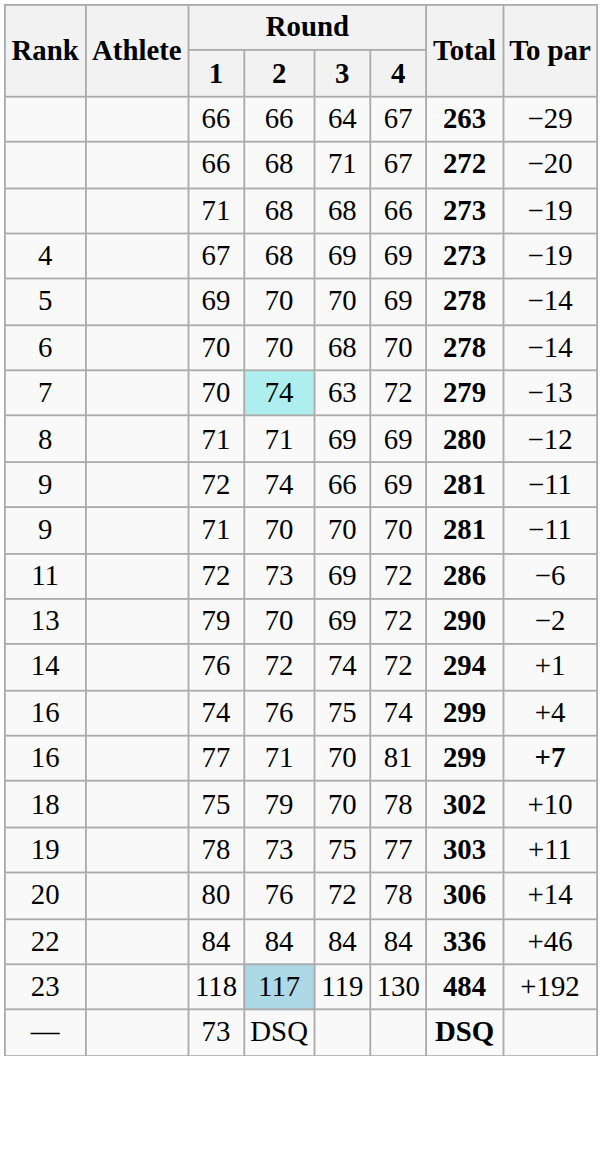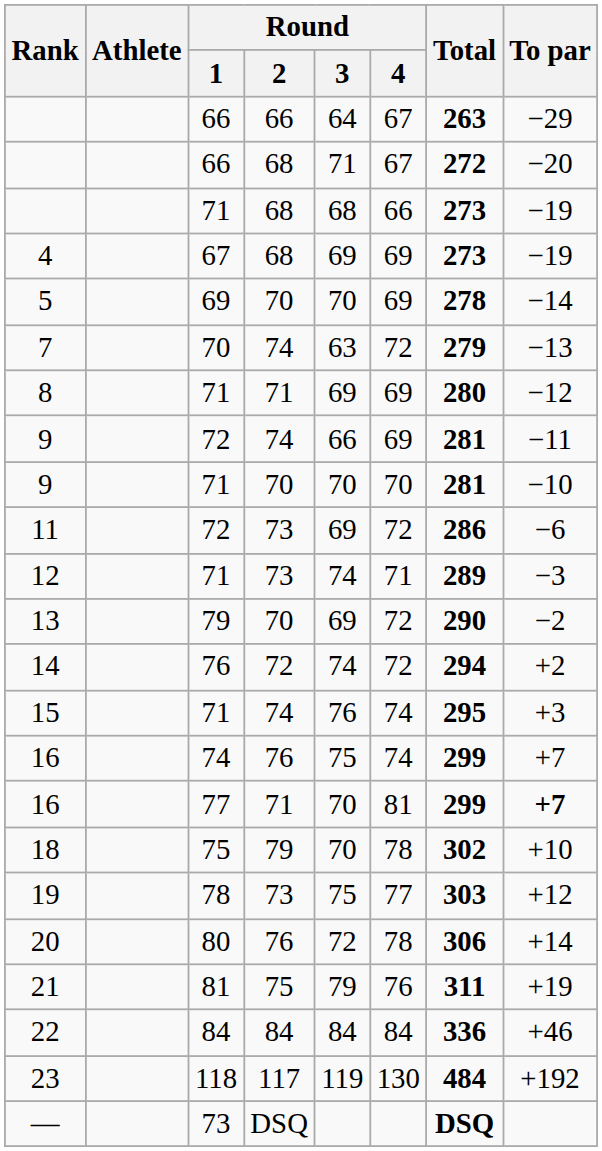 <table class=wikitable style="text-align:center">
 <tr>
 <th rowspan="2">Rank</th>
 <th rowspan="2">Athlete</th>
 <th colspan="4">Round</th>
 <th rowspan="2">Total</th>
 <th rowspan="2">To par</th>
 </tr>
 <tr>
 <th>1</th>
 <th>2</th>
 <th>3</th>
 <th>4</th>
 </tr>
 <tr>
 <td></td>
 <td align=left></td>
 <td>66</td>
 <td>66</td>
 <td>64</td>
 <td>67</td>
 <td><strong>263</strong></td>
 <td>−29</td>
 </tr>
 <tr>
 <td></td>
 <td align=left></td>
 <td>66</td>
 <td>68</td>
 <td>71</td>
 <td>67</td>
 <td><strong>272</strong></td>
 <td>−20</td>
 </tr>
 <tr>
 <td></td>
 <td align=left></td>
 <td>71</td>
 <td>68</td>
 <td>68</td>
 <td>66</td>
 <td><strong>273</strong></td>
 <td>−19</td>
 </tr>
 <tr>
 <td>4</td>
 <td align=left></td>
 <td>67</td>
 <td>68</td>
 <td>69</td>
 <td>69</td>
 <td><strong>273</strong></td>
 <td>−19</td>
 </tr>
 <tr>
 <td>5</td>
 <td align=left></td>
 <td>69</td>
 <td>70</td>
 <td>70</td>
 <td>69</td>
 <td><strong>278</strong></td>
 <td>−14</td>
 </tr>
 <tr>
-<td>6</td>
-<td align=left></td>
-<td>70</td>
-<td>70</td>
-<td>68</td>
-<td>70</td>
-<td><strong>278</strong></td>
-<td>−14</td>
-</tr>
-<tr>
 <td>7</td>
 <td align=left></td>
 <td>70</td>
-<td style="background: paleturquoise;">74</td>
+<td>74</td>
 <td>63</td>
 <td>72</td>
 <td><strong>279</strong></td>
 <td>−13</td>
 </tr>
 <tr>
 <td>8</td>
 <td align=left></td>
 <td>71</td>
 <td>71</td>
 <td>69</td>
 <td>69</td>
 <td><strong>280</strong></td>
 <td>−12</td>
 </tr>
 <tr>
 <td>9</td>
 <td align=left></td>
 <td>72</td>
 <td>74</td>
 <td>66</td>
 <td>69</td>
 <td><strong>281</strong></td>
 <td>−11</td>
 </tr>
 <tr>
 <td>9</td>
 <td align=left></td>
 <td>71</td>
 <td>70</td>
 <td>70</td>
 <td>70</td>
 <td><strong>281</strong></td>
-<td>−11</td>
+<td>−10</td>
 </tr>
 <tr>
 <td>11</td>
 <td align=left></td>
 <td>72</td>
 <td>73</td>
 <td>69</td>
 <td>72</td>
 <td><strong>286</strong></td>
 <td>−6</td>
+</tr>
+<tr>
+<td>12</td>
+<td align=left></td>
+<td>71</td>
+<td>73</td>
+<td>74</td>
+<td>71</td>
+<td><strong>289</strong></td>
+<td>−3</td>
 </tr>
 <tr>
 <td>13</td>
 <td align=left></td>
 <td>79</td>
 <td>70</td>
 <td>69</td>
 <td>72</td>
 <td><strong>290</strong></td>
 <td>−2</td>
 </tr>
 <tr>
 <td>14</td>
 <td align=left></td>
 <td>76</td>
 <td>72</td>
 <td>74</td>
 <td>72</td>
 <td><strong>294</strong></td>
-<td>+1</td>
+<td>+2</td>
+</tr>
+<tr>
+<td>15</td>
+<td align=left></td>
+<td>71</td>
+<td>74</td>
+<td>76</td>
+<td>74</td>
+<td><strong>295</strong></td>
+<td>+3</td>
 </tr>
 <tr>
 <td>16</td>
 <td align=left></td>
 <td>74</td>
 <td>76</td>
 <td>75</td>
 <td>74</td>
 <td><strong>299</strong></td>
-<td>+4</td>
+<td>+7</td>
 </tr>
 <tr>
 <td>16</td>
 <td align=left></td>
 <td>77</td>
 <td>71</td>
 <td>70</td>
 <td>81</td>
 <td><strong>299</strong></td>
 <td><strong>+7</strong></td>
 </tr>
 <tr>
 <td>18</td>
 <td align=left></td>
 <td>75</td>
 <td>79</td>
 <td>70</td>
 <td>78</td>
 <td><strong>302</strong></td>
 <td>+10</td>
 </tr>
 <tr>
 <td>19</td>
 <td align=left></td>
 <td>78</td>
 <td>73</td>
 <td>75</td>
 <td>77</td>
 <td><strong>303</strong></td>
-<td>+11</td>
+<td>+12</td>
 </tr>
 <tr>
 <td>20</td>
 <td align=left></td>
 <td>80</td>
 <td>76</td>
 <td>72</td>
 <td>78</td>
 <td><strong>306</strong></td>
 <td>+14</td>
+</tr>
+<tr>
+<td>21</td>
+<td align=left></td>
+<td>81</td>
+<td>75</td>
+<td>79</td>
+<td>76</td>
+<td><strong>311</strong></td>
+<td>+19</td>
 </tr>
 <tr>
 <td>22</td>
 <td align=left></td>
 <td>84</td>
 <td>84</td>
 <td>84</td>
 <td>84</td>
 <td><strong>336</strong></td>
 <td>+46</td>
 </tr>
 <tr>
 <td>23</td>
 <td align=left></td>
 <td>118</td>
-<td style="background: lightblue;">117</td>
+<td>117</td>
 <td>119</td>
 <td>130</td>
 <td><strong>484</strong></td>
 <td>+192</td>
 </tr>
 <tr>
 <td>—</td>
 <td align=left></td>
 <td>73</td>
 <td>DSQ</td>
 <td></td>
 <td></td>
 <td><strong>DSQ</strong></td>
 <td></td>
 </tr>
 </table>
